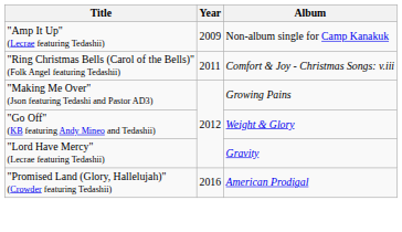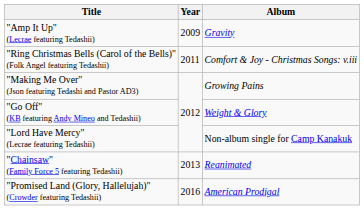 <table class="wikitable">
 <tr>
 <th>Title</th>
 <th>Year</th>
 <th>Album</th>
 </tr>
 <tr>
 <td>"Amp It Up" <br><small>(<a href='#'>Lecrae</a> featuring Tedashii)</small></td>
 <td>2009</td>
-<td>Non-album single for <a href='#'>Camp Kanakuk</a></td>
+<td><em><a href='#'>Gravity</a></em></td>
 </tr>
 <tr>
 <td>"Ring Christmas Bells (Carol of the Bells)" <br><small>(Folk Angel featuring Tedashii)</small></td>
 <td>2011</td>
 <td><em>Comfort & Joy - Christmas Songs: v.iii</em></td>
 </tr>
 <tr>
 <td>"Making Me Over" <br><small>(Json featuring Tedashi and Pastor AD3)</small></td>
 <td rowspan="3">2012</td>
 <td><em>Growing Pains</em></td>
 </tr>
 <tr>
 <td>"Go Off" <br><small>(<a href='#'>KB</a> featuring <a href='#'>Andy Mineo</a> and Tedashii)</small></td>
 <td><em><a href='#'>Weight & Glory</a></em></td>
 </tr>
 <tr>
 <td>"Lord Have Mercy" <br><small>(Lecrae featuring Tedashii)</small></td>
-<td><em><a href='#'>Gravity</a></em></td>
+<td>Non-album single for <a href='#'>Camp Kanakuk</a></td>
+</tr>
+<tr>
+<td>"<a href='#'>Chainsaw</a>" <br><small>(<a href='#'>Family Force 5</a> featuring Tedashii)</small></td>
+<td>2013</td>
+<td><em><a href='#'>Reanimated</a></em></td>
 </tr>
 <tr>
 <td>"Promised Land (Glory, Hallelujah)" <br><small>(<a href='#'>Crowder</a> featuring Tedashii)</small></td>
 <td>2016</td>
 <td><em><a href='#'>American Prodigal</a></em></td>
 </tr>
 </table>
